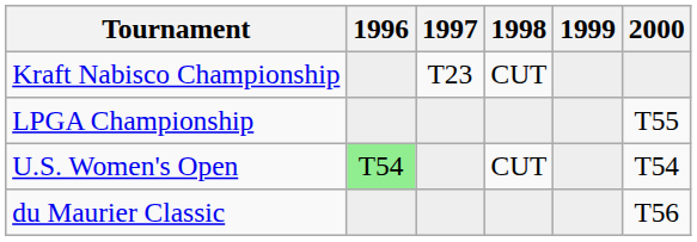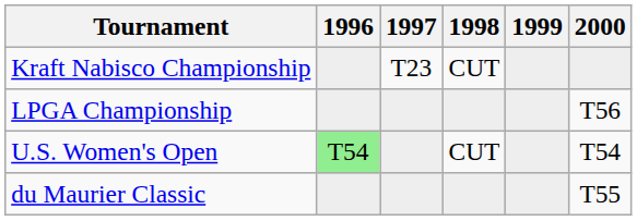 <table class="wikitable" style="font-size:95%;text-align:center;">
 <tr>
 <th>Tournament</th>
 <th>1996</th>
 <th>1997</th>
 <th>1998</th>
 <th>1999</th>
 <th>2000</th>
 </tr>
 <tr>
 <td align=left><a href='#'>Kraft Nabisco Championship</a></td>
 <td style="background:#eeeeee;"></td>
 <td>T23</td>
 <td>CUT</td>
 <td style="background:#eeeeee;"></td>
 <td style="background:#eeeeee;"></td>
 </tr>
 <tr>
 <td align=left><a href='#'>LPGA Championship</a></td>
 <td style="background:#eeeeee;"></td>
 <td style="background:#eeeeee;"></td>
 <td style="background:#eeeeee;"></td>
 <td style="background:#eeeeee;"></td>
-<td>T55</td>
+<td>T56</td>
 </tr>
 <tr>
 <td align=left><a href='#'>U.S. Women's Open</a></td>
 <td style="background: lightgreen;">T54</td>
 <td style="background:#eeeeee;"></td>
 <td>CUT</td>
 <td style="background:#eeeeee;"></td>
 <td>T54</td>
 </tr>
 <tr>
 <td align=left><a href='#'>du Maurier Classic</a></td>
 <td style="background:#eeeeee;"></td>
 <td style="background:#eeeeee;"></td>
 <td style="background:#eeeeee;"></td>
 <td style="background:#eeeeee;"></td>
-<td>T56</td>
+<td>T55</td>
 </tr>
 </table>
